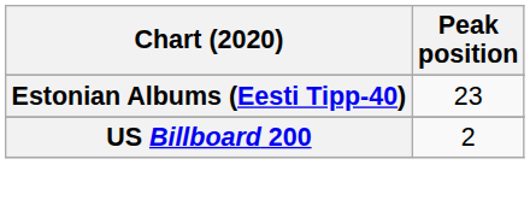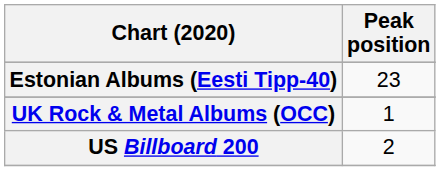 <table class="wikitable sortable plainrowheaders" style="text-align:center">
 <tr>
 <th scope="col">Chart (2020)</th>
 <th scope="col">Peak<br>position</th>
 </tr>
 <tr>
 </tr>
 <tr>
 </tr>
 <tr>
 </tr>
 <tr>
 </tr>
 <tr>
 </tr>
 <tr>
 </tr>
 <tr>
 </tr>
 <tr>
 <th scope="row">Estonian Albums (<a href='#'>Eesti Tipp-40</a>)</th>
 <td>23</td>
 </tr>
 <tr>
 </tr>
 <tr>
 </tr>
 <tr>
 </tr>
 <tr>
 </tr>
 <tr>
 </tr>
 <tr>
 </tr>
 <tr>
 </tr>
 <tr>
 </tr>
 <tr>
 </tr>
 <tr>
 </tr>
 <tr>
 </tr>
 <tr>
 </tr>
 <tr>
 </tr>
 <tr>
+<th scope="row"><a href='#'>UK Rock & Metal Albums</a> (<a href='#'>OCC</a>)</th>
+<td>1</td>
+</tr>
+<tr>
 <th scope="row">US <a href='#'><em>Billboard</em> 200</a></th>
 <td>2</td>
 </tr>
 <tr>
 </tr>
 </table>
